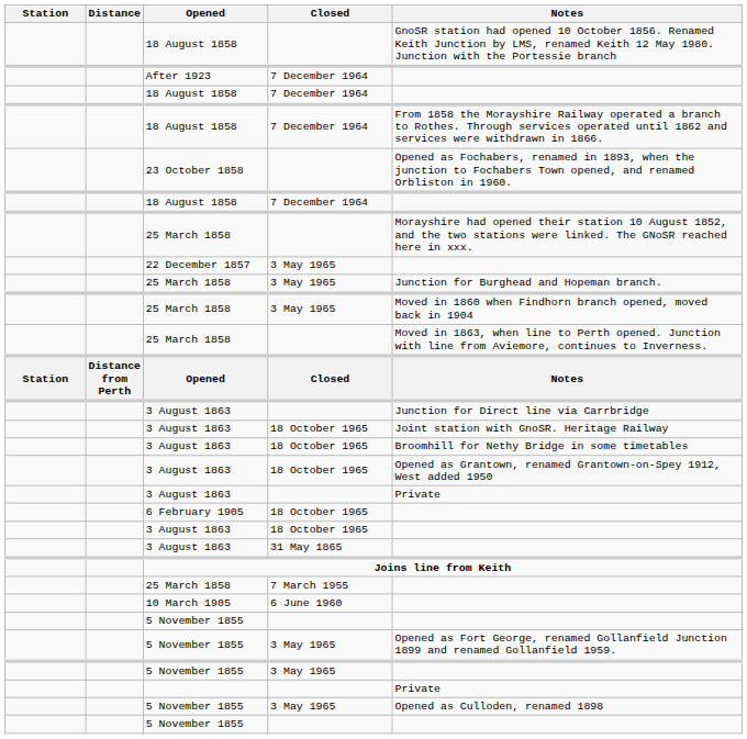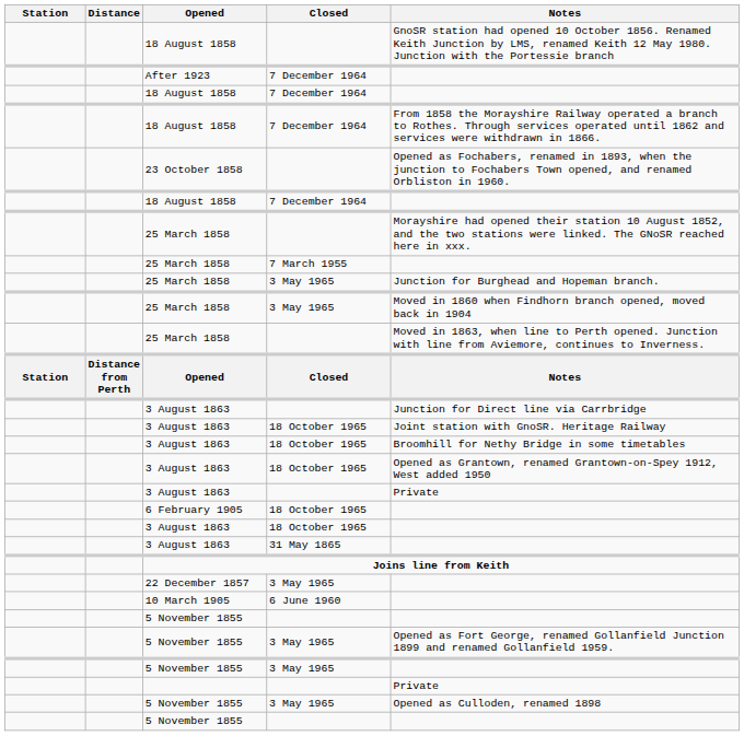 <table class="wikitable" style="width:100%; margin-right:0;">
 <tr>
 <th scope="col" style="width:7em; text-align:center;">Station</th>
 <th scope="col" style="width:4em; text-align:center;">Distance</th>
 <th scope="col" style="width:11em;">Opened</th>
 <th scope="col" style="width:11em;">Closed</th>
 <th scope="col" class="unsortable">Notes</th>
 </tr>
 <tr>
 <td></td>
 <td></td>
 <td>18 August 1858</td>
 <td></td>
 <td>GnoSR station had opened 10 October 1856. Renamed Keith Junction by LMS, renamed Keith 12 May 1980. Junction with the Portessie branch</td>
 </tr>
 <tr style="border-top:4px solid #ccc">
 <td></td>
 <td></td>
 <td>After 1923</td>
 <td>7 December 1964</td>
 <td></td>
 </tr>
 <tr>
 <td></td>
 <td></td>
 <td>18 August 1858</td>
 <td>7 December 1964</td>
 <td></td>
 </tr>
 <tr style="border-top:4px solid #ccc">
 <td></td>
 <td></td>
 <td>18 August 1858</td>
 <td>7 December 1964</td>
 <td> From 1858 the Morayshire Railway operated a branch to Rothes. Through services operated until 1862 and services were withdrawn in 1866.</td>
 </tr>
 <tr>
 <td></td>
 <td></td>
 <td>23 October 1858</td>
 <td></td>
 <td>Opened as Fochabers, renamed in 1893, when the junction to Fochabers Town opened, and renamed Orbliston in 1960.</td>
 </tr>
 <tr style="border-top:4px solid #ccc">
 <td></td>
 <td></td>
 <td>18 August 1858</td>
 <td>7 December 1964</td>
 <td></td>
 </tr>
 <tr style="border-top:4px solid #ccc">
 <td></td>
 <td></td>
 <td>25 March 1858</td>
 <td></td>
 <td>Morayshire had opened their station 10 August 1852, and the two stations were linked. The GNoSR reached here in xxx.</td>
 </tr>
 <tr>
 <td></td>
 <td></td>
-<td>22 December 1857</td>
-<td>3 May 1965</td>
+<td>25 March 1858</td>
+<td>7 March 1955</td>
 <td></td>
 </tr>
 <tr>
 <td></td>
 <td></td>
 <td>25 March 1858</td>
 <td>3 May 1965</td>
 <td>Junction for Burghead and Hopeman branch.</td>
 </tr>
 <tr style="border-top:4px solid #ccc">
 <td></td>
 <td></td>
 <td>25 March 1858</td>
 <td>3 May 1965</td>
 <td>Moved in 1860 when Findhorn branch opened, moved back in 1904</td>
 </tr>
 <tr>
 <td></td>
 <td></td>
 <td>25 March 1858</td>
 <td></td>
 <td>Moved in 1863, when line to Perth opened. Junction with line from Aviemore, continues to Inverness.</td>
 </tr>
 <tr style="border-top:4px solid #ccc">
 <th scope="col" style="width:7em; text-align:center;">Station</th>
 <th scope="col" style="width:4em; text-align:center;">Distance from Perth</th>
 <th scope="col" style="width:11em;">Opened</th>
 <th scope="col" style="width:11em;">Closed</th>
 <th scope="col" class="unsortable">Notes</th>
 </tr>
 <tr style="border-top:4px solid #ccc">
 <td></td>
 <td></td>
 <td>3 August 1863</td>
 <td></td>
 <td>Junction for Direct line via Carrbridge</td>
 </tr>
 <tr>
 <td></td>
 <td></td>
 <td>3 August 1863</td>
 <td>18 October 1965</td>
 <td>Joint station with GnoSR. Heritage Railway</td>
 </tr>
 <tr>
 <td></td>
 <td></td>
 <td>3 August 1863</td>
 <td>18 October 1965</td>
 <td>Broomhill for Nethy Bridge in some timetables</td>
 </tr>
 <tr>
 <td></td>
 <td></td>
 <td>3 August 1863</td>
 <td>18 October 1965</td>
 <td>Opened as Grantown, renamed Grantown-on-Spey 1912, West added 1950</td>
 </tr>
 <tr>
 <td></td>
 <td></td>
 <td>3 August 1863</td>
 <td></td>
 <td>Private</td>
 </tr>
 <tr>
 <td></td>
 <td></td>
 <td>6 February 1905</td>
 <td>18 October 1965</td>
 <td></td>
 </tr>
 <tr>
 <td></td>
 <td></td>
 <td>3 August 1863</td>
 <td>18 October 1965</td>
 <td></td>
 </tr>
 <tr>
 <td></td>
 <td></td>
 <td>3 August 1863</td>
 <td>31 May 1865</td>
 <td></td>
 </tr>
 <tr style="border-top:4px solid #ccc">
 <td></td>
 <td></td>
 <td colspan="3" style="text-align:center;"><strong>Joins line from Keith</strong></td>
 </tr>
 <tr>
 <td></td>
 <td></td>
-<td>25 March 1858</td>
-<td>7 March 1955</td>
+<td>22 December 1857</td>
+<td>3 May 1965</td>
 <td></td>
 </tr>
 <tr>
 <td></td>
 <td></td>
 <td>10 March 1905</td>
 <td>6 June 1960</td>
 <td></td>
 </tr>
 <tr>
 <td></td>
 <td></td>
 <td>5 November 1855</td>
 <td></td>
 <td></td>
 </tr>
 <tr>
 <td></td>
 <td></td>
 <td>5 November 1855</td>
 <td>3 May 1965</td>
 <td>Opened as Fort George, renamed Gollanfield Junction 1899 and renamed Gollanfield 1959.</td>
 </tr>
 <tr style="border-top:4px solid #ccc">
 <td></td>
 <td></td>
 <td>5 November 1855</td>
 <td>3 May 1965</td>
 <td></td>
 </tr>
 <tr>
 <td></td>
 <td></td>
 <td></td>
 <td></td>
 <td>Private</td>
 </tr>
 <tr>
 <td></td>
 <td></td>
 <td>5 November 1855</td>
 <td>3 May 1965</td>
 <td>Opened as Culloden, renamed 1898</td>
 </tr>
 <tr>
 <td></td>
 <td></td>
 <td>5 November 1855</td>
 <td></td>
 <td></td>
 </tr>
 </table>
